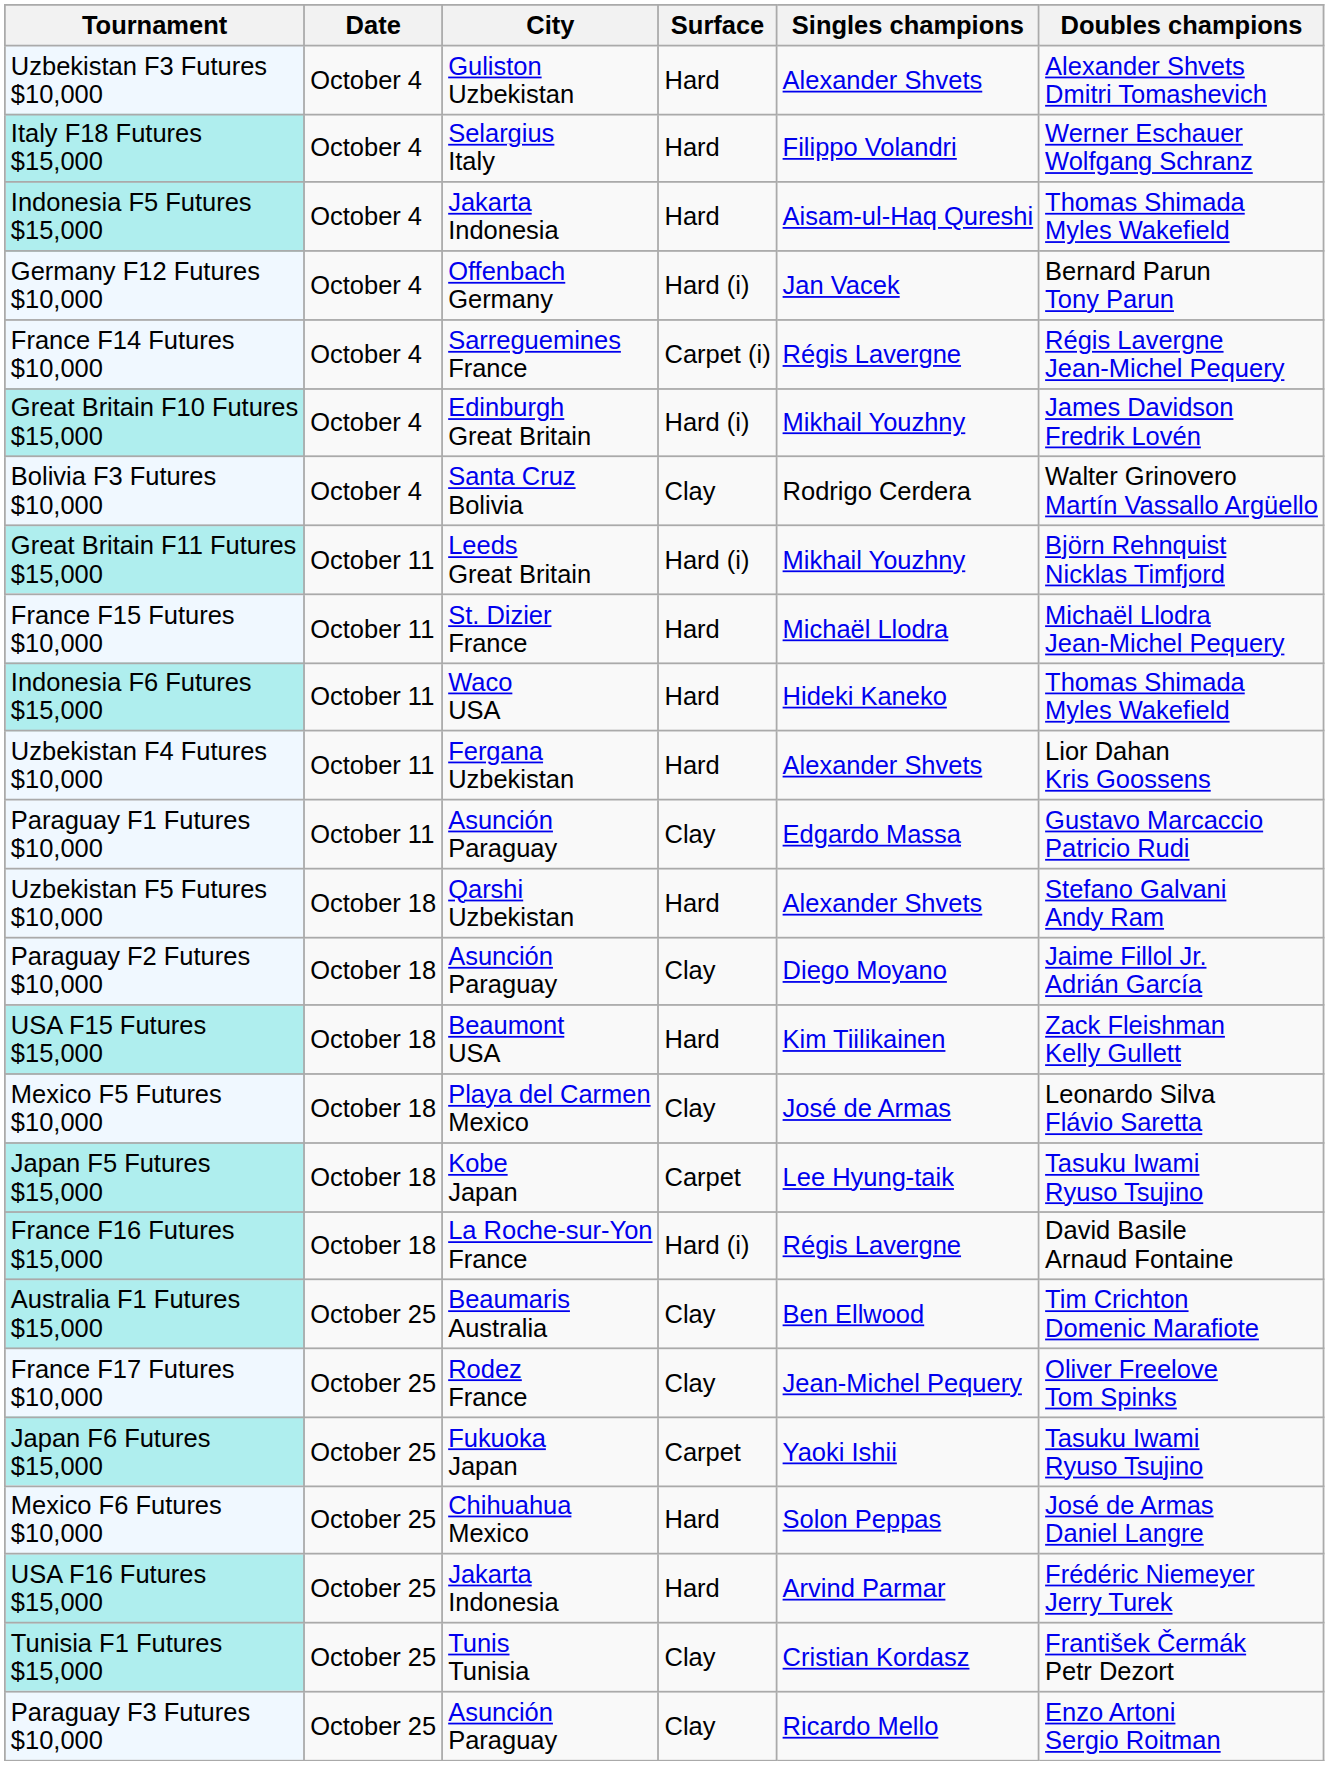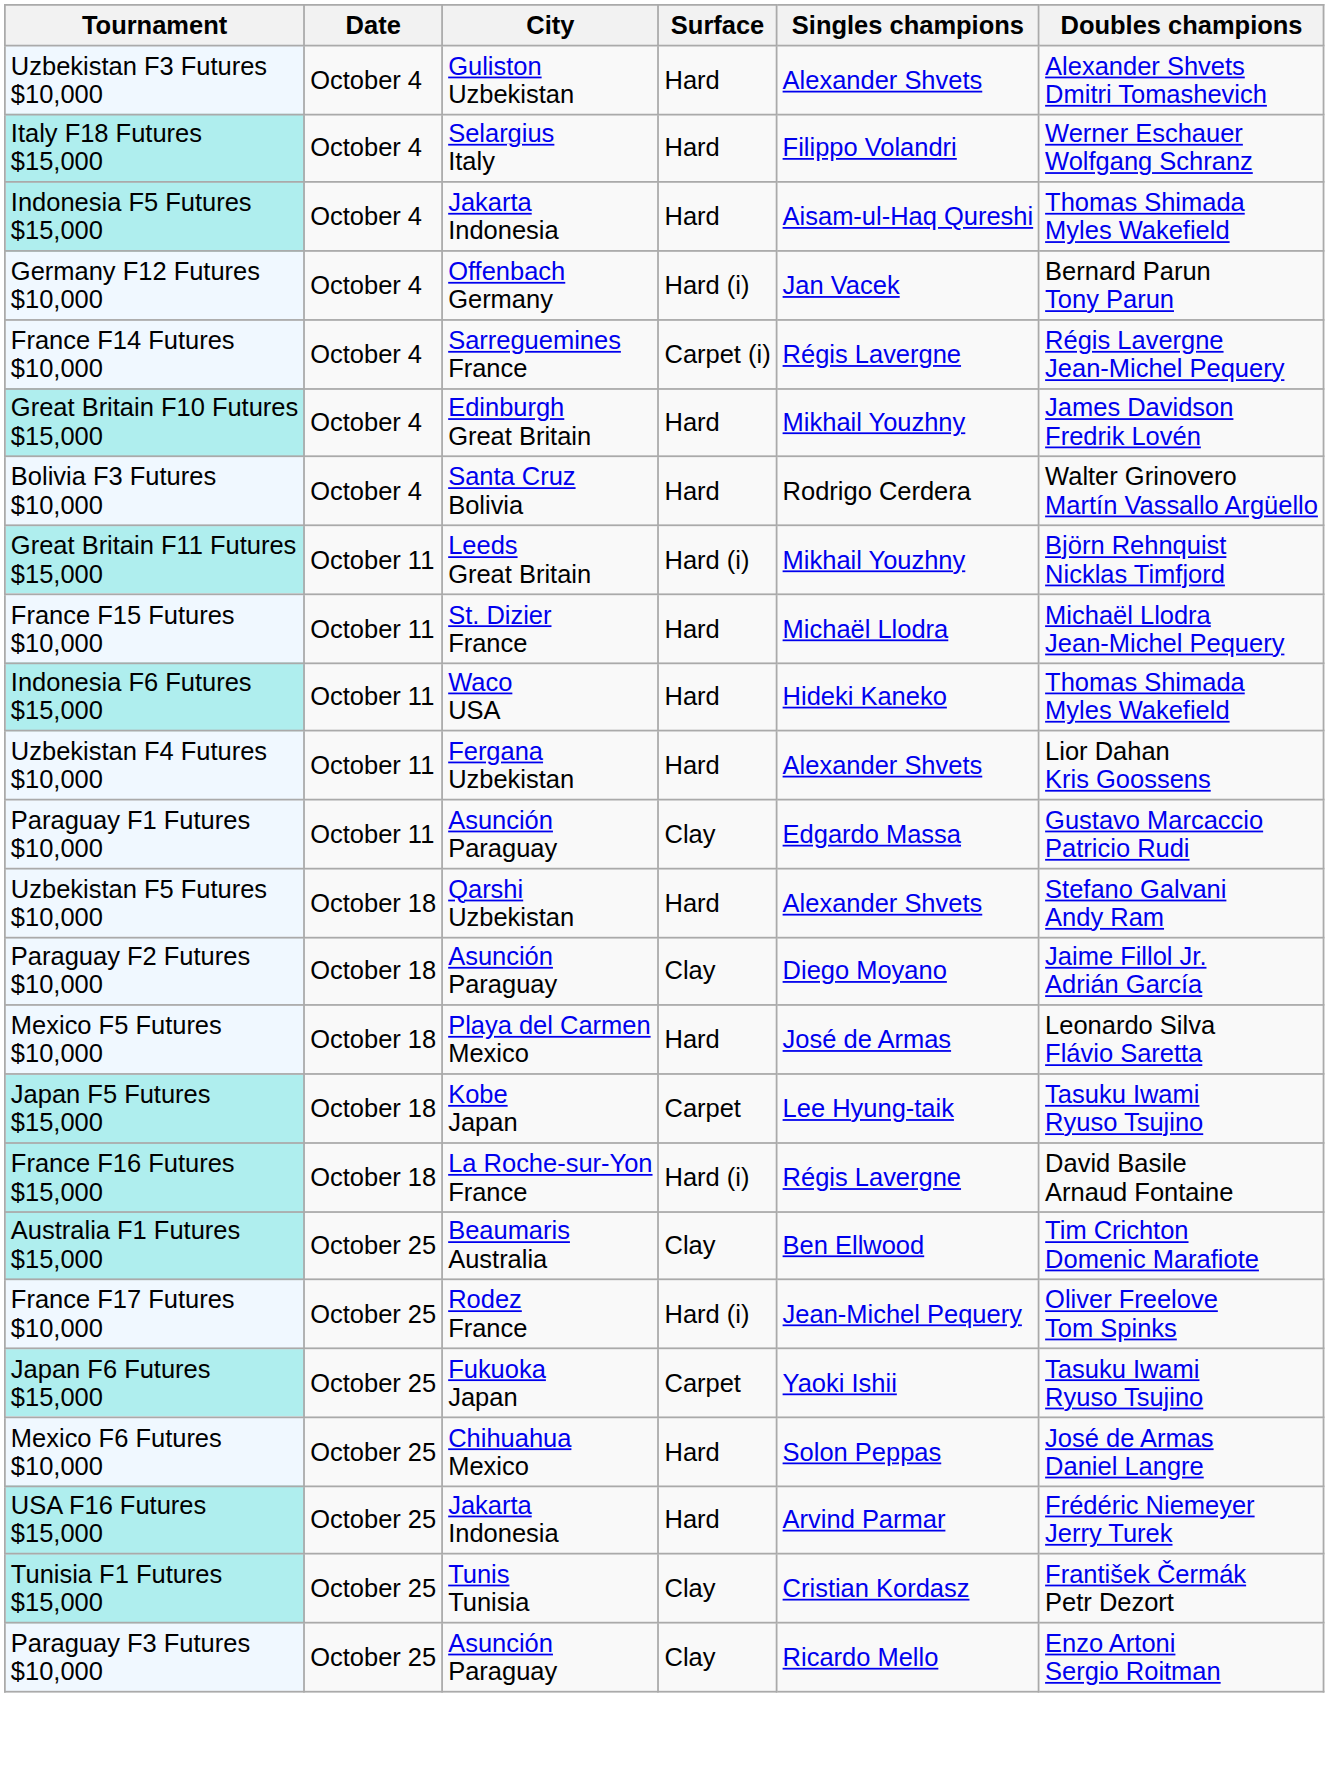 <table class="sortable wikitable" style="font-size:90%">
 <tr>
 <th>Tournament</th>
 <th>Date</th>
 <th>City</th>
 <th>Surface</th>
 <th>Singles champions</th>
 <th>Doubles champions</th>
 </tr>
 <tr>
 <td style="background:#f0f8ff;">Uzbekistan F3 Futures<br>$10,000</td>
 <td>October 4</td>
 <td><a href='#'>Guliston</a><br>Uzbekistan</td>
 <td>Hard</td>
 <td> <a href='#'>Alexander Shvets</a></td>
 <td> <a href='#'>Alexander Shvets</a><br> <a href='#'>Dmitri Tomashevich</a></td>
 </tr>
 <tr>
 <td style="background:#afeeee;">Italy F18 Futures<br>$15,000</td>
 <td>October 4</td>
 <td><a href='#'>Selargius</a><br>Italy</td>
 <td>Hard</td>
 <td> <a href='#'>Filippo Volandri</a></td>
 <td> <a href='#'>Werner Eschauer</a><br> <a href='#'>Wolfgang Schranz</a></td>
 </tr>
 <tr>
 <td style="background:#afeeee;">Indonesia F5 Futures<br>$15,000</td>
 <td>October 4</td>
 <td><a href='#'>Jakarta</a><br>Indonesia</td>
 <td>Hard</td>
 <td> <a href='#'>Aisam-ul-Haq Qureshi</a></td>
 <td> <a href='#'>Thomas Shimada</a><br> <a href='#'>Myles Wakefield</a></td>
 </tr>
 <tr>
 <td style="background:#f0f8ff;">Germany F12 Futures<br>$10,000</td>
 <td>October 4</td>
 <td><a href='#'>Offenbach</a><br>Germany</td>
 <td>Hard (i)</td>
 <td> <a href='#'>Jan Vacek</a></td>
 <td> Bernard Parun<br> <a href='#'>Tony Parun</a></td>
 </tr>
 <tr>
 <td style="background:#f0f8ff;">France F14 Futures<br>$10,000</td>
 <td>October 4</td>
 <td><a href='#'>Sarreguemines</a><br>France</td>
 <td>Carpet (i)</td>
 <td> <a href='#'>Régis Lavergne</a></td>
 <td> <a href='#'>Régis Lavergne</a><br> <a href='#'>Jean-Michel Pequery</a></td>
 </tr>
 <tr>
 <td style="background:#afeeee;">Great Britain F10 Futures<br>$15,000</td>
 <td>October 4</td>
 <td><a href='#'>Edinburgh</a><br>Great Britain</td>
-<td>Hard (i)</td>
+<td>Hard</td>
 <td> <a href='#'>Mikhail Youzhny</a></td>
 <td> <a href='#'>James Davidson</a><br> <a href='#'>Fredrik Lovén</a></td>
 </tr>
 <tr>
 <td style="background:#f0f8ff;">Bolivia F3 Futures<br>$10,000</td>
 <td>October 4</td>
 <td><a href='#'>Santa Cruz</a><br>Bolivia</td>
-<td>Clay</td>
+<td>Hard</td>
 <td> Rodrigo Cerdera</td>
 <td> Walter Grinovero<br> <a href='#'>Martín Vassallo Argüello</a></td>
 </tr>
 <tr>
 <td style="background:#afeeee;">Great Britain F11 Futures<br>$15,000</td>
 <td>October 11</td>
 <td><a href='#'>Leeds</a><br>Great Britain</td>
 <td>Hard (i)</td>
 <td> <a href='#'>Mikhail Youzhny</a></td>
 <td> <a href='#'>Björn Rehnquist</a><br> <a href='#'>Nicklas Timfjord</a></td>
 </tr>
 <tr>
 <td style="background:#f0f8ff;">France F15 Futures<br>$10,000</td>
 <td>October 11</td>
 <td><a href='#'>St. Dizier</a><br>France</td>
 <td>Hard</td>
 <td> <a href='#'>Michaël Llodra</a></td>
 <td> <a href='#'>Michaël Llodra</a><br> <a href='#'>Jean-Michel Pequery</a></td>
 </tr>
 <tr>
 <td style="background:#afeeee;">Indonesia F6 Futures<br>$15,000</td>
 <td>October 11</td>
 <td><a href='#'>Waco</a><br>USA</td>
 <td>Hard</td>
 <td> <a href='#'>Hideki Kaneko</a></td>
 <td> <a href='#'>Thomas Shimada</a><br> <a href='#'>Myles Wakefield</a></td>
 </tr>
 <tr>
 <td style="background:#f0f8ff;">Uzbekistan F4 Futures<br>$10,000</td>
 <td>October 11</td>
 <td><a href='#'>Fergana</a><br>Uzbekistan</td>
 <td>Hard</td>
 <td> <a href='#'>Alexander Shvets</a></td>
 <td> Lior Dahan<br> <a href='#'>Kris Goossens</a></td>
 </tr>
 <tr>
 <td style="background:#f0f8ff;">Paraguay F1 Futures<br>$10,000</td>
 <td>October 11</td>
 <td><a href='#'>Asunción</a><br>Paraguay</td>
 <td>Clay</td>
 <td> <a href='#'>Edgardo Massa</a></td>
 <td> <a href='#'>Gustavo Marcaccio</a><br> <a href='#'>Patricio Rudi</a></td>
 </tr>
 <tr>
 <td style="background:#f0f8ff;">Uzbekistan F5 Futures<br>$10,000</td>
 <td>October 18</td>
 <td><a href='#'>Qarshi</a><br>Uzbekistan</td>
 <td>Hard</td>
 <td> <a href='#'>Alexander Shvets</a></td>
 <td> <a href='#'>Stefano Galvani</a><br> <a href='#'>Andy Ram</a></td>
 </tr>
 <tr>
 <td style="background:#f0f8ff;">Paraguay F2 Futures<br>$10,000</td>
 <td>October 18</td>
 <td><a href='#'>Asunción</a><br>Paraguay</td>
 <td>Clay</td>
 <td> <a href='#'>Diego Moyano</a></td>
 <td> <a href='#'>Jaime Fillol Jr.</a><br> <a href='#'>Adrián García</a></td>
 </tr>
 <tr>
-<td style="background:#afeeee;">USA F15 Futures<br>$15,000</td>
-<td>October 18</td>
-<td><a href='#'>Beaumont</a><br>USA</td>
-<td>Hard</td>
-<td> <a href='#'>Kim Tiilikainen</a></td>
-<td> <a href='#'>Zack Fleishman</a><br> <a href='#'>Kelly Gullett</a></td>
-</tr>
-<tr>
 <td style="background:#f0f8ff;">Mexico F5 Futures<br>$10,000</td>
 <td>October 18</td>
 <td><a href='#'>Playa del Carmen</a><br>Mexico</td>
-<td>Clay</td>
+<td>Hard</td>
 <td> <a href='#'>José de Armas</a></td>
 <td> Leonardo Silva<br> <a href='#'>Flávio Saretta</a></td>
 </tr>
 <tr>
 <td style="background:#afeeee;">Japan F5 Futures<br>$15,000</td>
 <td>October 18</td>
 <td><a href='#'>Kobe</a><br>Japan</td>
 <td>Carpet</td>
 <td> <a href='#'>Lee Hyung-taik</a></td>
 <td> <a href='#'>Tasuku Iwami</a><br> <a href='#'>Ryuso Tsujino</a></td>
 </tr>
 <tr>
 <td style="background:#afeeee;">France F16 Futures<br>$15,000</td>
 <td>October 18</td>
 <td><a href='#'>La Roche-sur-Yon</a><br>France</td>
 <td>Hard (i)</td>
 <td> <a href='#'>Régis Lavergne</a></td>
 <td> David Basile<br> Arnaud Fontaine</td>
 </tr>
 <tr>
 <td style="background:#afeeee;">Australia F1 Futures<br>$15,000</td>
 <td>October 25</td>
 <td><a href='#'>Beaumaris</a><br>Australia</td>
 <td>Clay</td>
 <td> <a href='#'>Ben Ellwood</a></td>
 <td> <a href='#'>Tim Crichton</a><br> <a href='#'>Domenic Marafiote</a></td>
 </tr>
 <tr>
 <td style="background:#f0f8ff;">France F17 Futures<br>$10,000</td>
 <td>October 25</td>
 <td><a href='#'>Rodez</a><br>France</td>
-<td>Clay</td>
+<td>Hard (i)</td>
 <td> <a href='#'>Jean-Michel Pequery</a></td>
 <td> <a href='#'>Oliver Freelove</a><br> <a href='#'>Tom Spinks</a></td>
 </tr>
 <tr>
 <td style="background:#afeeee;">Japan F6 Futures<br>$15,000</td>
 <td>October 25</td>
 <td><a href='#'>Fukuoka</a><br>Japan</td>
 <td>Carpet</td>
 <td> <a href='#'>Yaoki Ishii</a></td>
 <td> <a href='#'>Tasuku Iwami</a><br> <a href='#'>Ryuso Tsujino</a></td>
 </tr>
 <tr>
 <td style="background:#f0f8ff;">Mexico F6 Futures<br>$10,000</td>
 <td>October 25</td>
 <td><a href='#'>Chihuahua</a><br>Mexico</td>
 <td>Hard</td>
 <td> <a href='#'>Solon Peppas</a></td>
 <td> <a href='#'>José de Armas</a><br> <a href='#'>Daniel Langre</a></td>
 </tr>
 <tr>
 <td style="background:#afeeee;">USA F16 Futures<br>$15,000</td>
 <td>October 25</td>
 <td><a href='#'>Jakarta</a><br>Indonesia</td>
 <td>Hard</td>
 <td> <a href='#'>Arvind Parmar</a></td>
 <td> <a href='#'>Frédéric Niemeyer</a><br> <a href='#'>Jerry Turek</a></td>
 </tr>
 <tr>
 <td style="background:#afeeee;">Tunisia F1 Futures<br>$15,000</td>
 <td>October 25</td>
 <td><a href='#'>Tunis</a><br>Tunisia</td>
 <td>Clay</td>
 <td> <a href='#'>Cristian Kordasz</a></td>
 <td> <a href='#'>František Čermák</a><br> Petr Dezort</td>
 </tr>
 <tr>
 <td style="background:#f0f8ff;">Paraguay F3 Futures<br>$10,000</td>
 <td>October 25</td>
 <td><a href='#'>Asunción</a><br>Paraguay</td>
 <td>Clay</td>
 <td> <a href='#'>Ricardo Mello</a></td>
 <td> <a href='#'>Enzo Artoni</a><br> <a href='#'>Sergio Roitman</a></td>
 </tr>
 </table>
